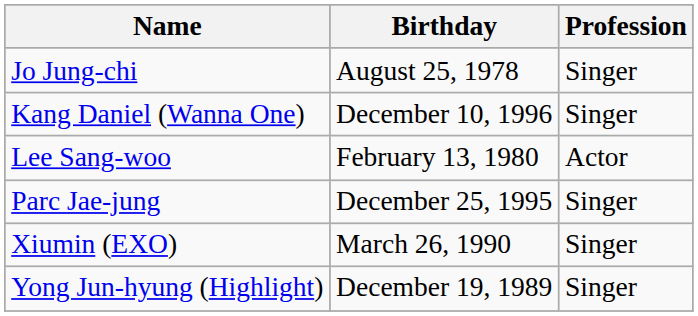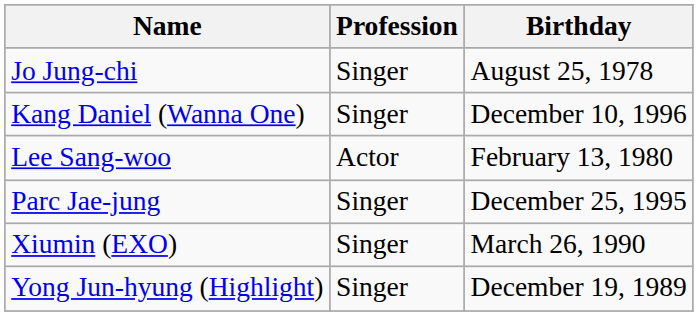 <table class="wikitable">
 <tr>
 <th>Name</th>
+<th>Profession</th>
 <th>Birthday</th>
-<th>Profession</th>
 </tr>
 <tr>
 <td><a href='#'>Jo Jung-chi</a></td>
+<td>Singer</td>
 <td>August 25, 1978</td>
-<td>Singer</td>
 </tr>
 <tr>
 <td><a href='#'>Kang Daniel</a> (<a href='#'>Wanna One</a>)</td>
+<td>Singer</td>
 <td>December 10, 1996</td>
-<td>Singer</td>
 </tr>
 <tr>
 <td><a href='#'>Lee Sang-woo</a></td>
+<td>Actor</td>
 <td>February 13, 1980</td>
-<td>Actor</td>
 </tr>
 <tr>
 <td><a href='#'>Parc Jae-jung</a></td>
+<td>Singer</td>
 <td>December 25, 1995</td>
-<td>Singer</td>
 </tr>
 <tr>
 <td><a href='#'>Xiumin</a> (<a href='#'>EXO</a>)</td>
+<td>Singer</td>
 <td>March 26, 1990</td>
-<td>Singer</td>
 </tr>
 <tr>
 <td><a href='#'>Yong Jun-hyung</a> (<a href='#'>Highlight</a>)</td>
+<td>Singer</td>
 <td>December 19, 1989</td>
-<td>Singer</td>
 </tr>
 </table>
